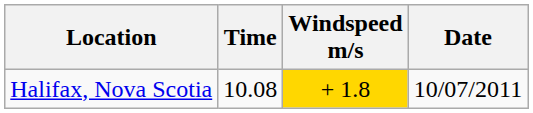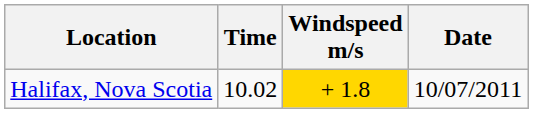 <table class="wikitable" style= "text-align: center">
 <tr>
 <th>Location</th>
 <th>Time</th>
 <th>Windspeed<br>m/s</th>
 <th>Date</th>
 </tr>
 <tr>
 <td><a href='#'>Halifax, Nova Scotia</a></td>
-<td>10.08</td>
+<td>10.02</td>
 <td style="background: gold;">+ 1.8</td>
 <td>10/07/2011</td>
 </tr>
 </table>
